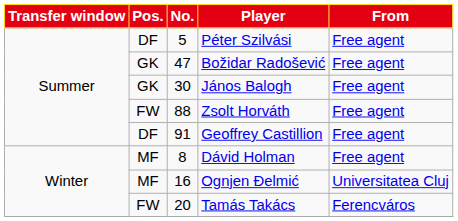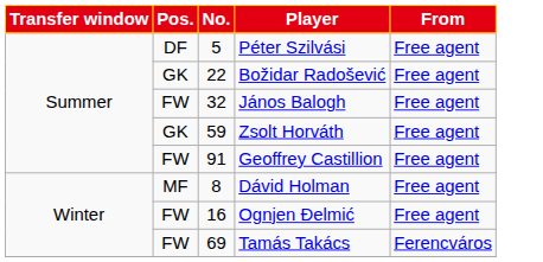 <table class="wikitable plainrowheaders sortable">
 <tr>
 <th style="background-color:#E40013;color:white;border:1px solid gold">Transfer window</th>
 <th style="background-color:#E40013;color:white;border:1px solid gold">Pos.</th>
 <th style="background-color:#E40013;color:white;border:1px solid gold">No.</th>
 <th style="background-color:#E40013;color:white;border:1px solid gold">Player</th>
 <th style="background-color:#E40013;color:white;border:1px solid gold">From</th>
 </tr>
 <tr>
 <td rowspan="5" style="text-align:center;">Summer</td>
 <td style=text-align:center;>DF</td>
 <td style=text-align:center;>5</td>
 <td style=text-align:left;> <a href='#'>Péter Szilvási</a></td>
 <td style=text-align.left;><a href='#'>Free agent</a></td>
 </tr>
 <tr>
 <td style=text-align:center;>GK</td>
-<td style=text-align:center;>47</td>
+<td style=text-align:center;>22</td>
 <td style=text-align:left;> <a href='#'>Božidar Radošević</a></td>
 <td style=text-align:left;><a href='#'>Free agent</a></td>
 </tr>
 <tr>
-<td style=text-align:center;>GK</td>
-<td style=text-align:center;>30</td>
+<td style=text-align:center;>FW</td>
+<td style=text-align:center;>32</td>
 <td style=text-align:left;> <a href='#'>János Balogh</a></td>
 <td style=text-align:left;><a href='#'>Free agent</a></td>
 </tr>
 <tr>
-<td style=text-align:center;>FW</td>
-<td style=text-align:center;>88</td>
+<td style=text-align:center;>GK</td>
+<td style=text-align:center;>59</td>
 <td style=text-align:left;> <a href='#'>Zsolt Horváth</a></td>
 <td style=text-align:left;><a href='#'>Free agent</a></td>
 </tr>
 <tr>
-<td style=text-align:center;>DF</td>
+<td style=text-align:center;>FW</td>
 <td style=text-align:center;>91</td>
 <td style=text-align:left;> <a href='#'>Geoffrey Castillion</a></td>
 <td style=text-align.left;><a href='#'>Free agent</a></td>
 </tr>
 <tr>
 <td rowspan="3" style="text-align:center;">Winter</td>
 <td style=text-align:center;>MF</td>
 <td style=text-align:center;>8</td>
 <td style=text-align:left;> <a href='#'>Dávid Holman</a></td>
 <td style=text-align:left;><a href='#'>Free agent</a></td>
 </tr>
 <tr>
-<td style=text-align:center;>MF</td>
+<td style=text-align:center;>FW</td>
 <td style=text-align:center;>16</td>
 <td style=text-align:left;> <a href='#'>Ognjen Đelmić</a></td>
-<td style=text-align:left;> <a href='#'>Universitatea Cluj</a></td>
+<td style=text-align:left;><a href='#'>Free agent</a></td>
 </tr>
 <tr>
 <td style="text-align:center;">FW</td>
-<td style="text-align:center;">20</td>
+<td style="text-align:center;">69</td>
 <td style="text-align:left;"> <a href='#'>Tamás Takács</a></td>
 <td style=text-align:left;><a href='#'>Ferencváros</a></td>
 </tr>
 <tr>
 </tr>
 </table>
